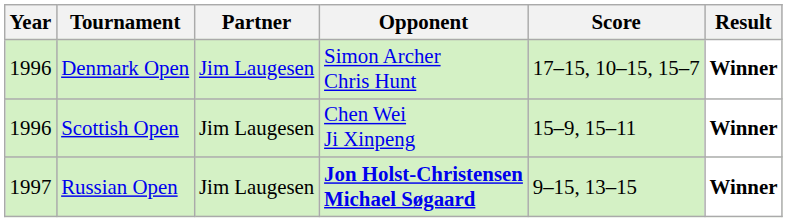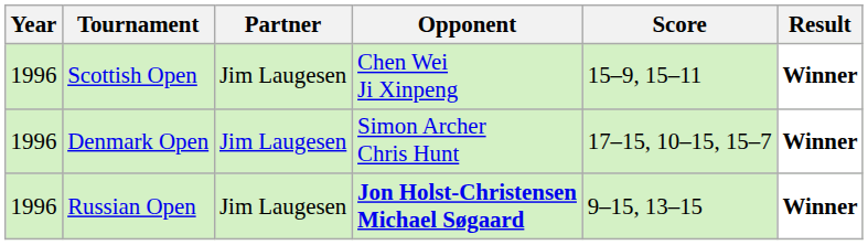 <table class="sortable wikitable" style="font-size: 90%;">
 <tr>
 <th>Year</th>
 <th>Tournament</th>
 <th>Partner</th>
 <th>Opponent</th>
 <th>Score</th>
 <th>Result</th>
 </tr>
 <tr style="background:#D4F1C5">
 <td align="center">1996</td>
+<td align="left"><a href='#'>Scottish Open</a></td>
+<td align="left"> Jim Laugesen</td>
+<td align="left"> <a href='#'>Chen Wei</a><br> <a href='#'>Ji Xinpeng</a></td>
+<td align="left">15–9, 15–11</td>
+<td style="text-align:left; background:white"> <strong>Winner</strong></td>
+</tr>
+<tr style="background:#D4F1C5">
+<td align="center">1996</td>
 <td align="left"><a href='#'>Denmark Open</a></td>
 <td align="left"> <a href='#'>Jim Laugesen</a></td>
 <td align="left"> <a href='#'>Simon Archer</a><br> <a href='#'>Chris Hunt</a></td>
 <td align="left">17–15, 10–15, 15–7</td>
 <td style="text-align:left; background:white"> <strong>Winner</strong></td>
 </tr>
 <tr style="background:#D4F1C5">
 <td align="center">1996</td>
-<td align="left"><a href='#'>Scottish Open</a></td>
-<td align="left"> Jim Laugesen</td>
-<td align="left"> <a href='#'>Chen Wei</a><br> <a href='#'>Ji Xinpeng</a></td>
-<td align="left">15–9, 15–11</td>
-<td style="text-align:left; background:white"> <strong>Winner</strong></td>
-</tr>
-<tr style="background:#D4F1C5">
-<td align="center">1997</td>
 <td align="left"><a href='#'>Russian Open</a></td>
 <td align="left"> Jim Laugesen</td>
 <td align="left"><strong> <a href='#'>Jon Holst-Christensen</a><br> <a href='#'>Michael Søgaard</a></strong></td>
 <td align="left">9–15, 13–15</td>
 <td style="text-align:left; background:white"> <strong>Winner</strong></td>
 </tr>
 </table>
